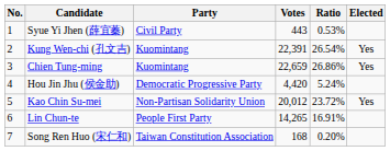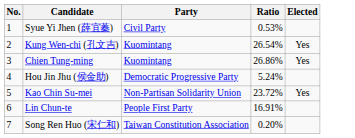 <table class=wikitable>
 <tr>
 <th>No.</th>
 <th>Candidate</th>
 <th>Party</th>
-<th>Votes</th>
 <th>Ratio</th>
 <th>Elected</th>
 </tr>
 <tr>
 <td>1</td>
 <td>Syue Yi Jhen  (<a href='#'>薛宜蓁</a>)</td>
 <td><a href='#'>Civil Party</a></td>
-<td align="right">443</td>
 <td align="right">0.53%</td>
 <td></td>
 </tr>
 <tr>
 <td>2</td>
 <td><a href='#'>Kung Wen-chi</a>  (<a href='#'>孔文吉</a>)</td>
 <td><a href='#'>Kuomintang</a></td>
-<td align="right">22,391</td>
 <td align="right">26.54%</td>
 <td align="center">Yes</td>
 </tr>
 <tr>
 <td>3</td>
 <td><a href='#'>Chien Tung-ming</a></td>
 <td><a href='#'>Kuomintang</a></td>
-<td align="right">22,659</td>
 <td align="right">26.86%</td>
 <td align="center">Yes</td>
 </tr>
 <tr>
 <td>4</td>
 <td>Hou Jin Jhu  (<a href='#'>侯金助</a>)</td>
 <td><a href='#'>Democratic Progressive Party</a></td>
-<td align="right">4,420</td>
 <td align="right">5.24%</td>
 <td></td>
 </tr>
 <tr>
 <td>5</td>
 <td><a href='#'>Kao Chin Su-mei</a></td>
 <td><a href='#'>Non-Partisan Solidarity Union</a></td>
-<td align="right">20,012</td>
 <td align="right">23.72%</td>
 <td align="center">Yes</td>
 </tr>
 <tr>
 <td>6</td>
 <td><a href='#'>Lin Chun-te</a></td>
 <td><a href='#'>People First Party</a></td>
-<td align="right">14,265</td>
 <td align="right">16.91%</td>
 <td></td>
 </tr>
 <tr>
 <td>7</td>
 <td>Song Ren Huo  (<a href='#'>宋仁和</a>)</td>
 <td><a href='#'>Taiwan Constitution Association</a></td>
-<td align="right">168</td>
 <td align="right">0.20%</td>
 <td></td>
 </tr>
 </table>
